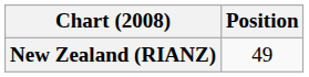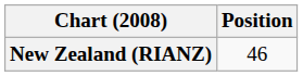 <table class="wikitable plainrowheaders" style="text-align:center">
 <tr>
 <th scope="col">Chart (2008)</th>
 <th scope="col">Position</th>
 </tr>
 <tr>
 <th scope="row">New Zealand (RIANZ)</th>
-<td>49</td>
+<td>46</td>
 </tr>
 </table>
